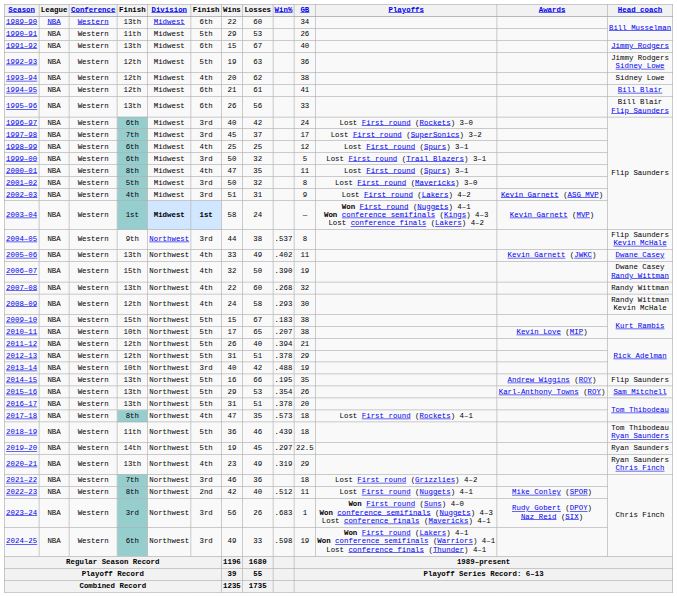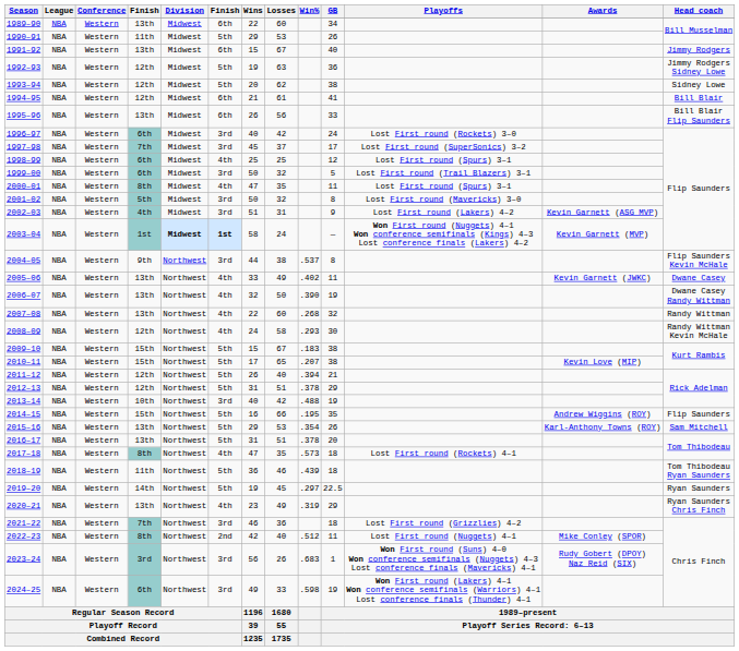 <table class="wikitable" style="text-align:center; font-size:95%">
 <tr>
 <th scope="col"><a href='#'>Season</a></th>
 <th scope="col">League</th>
 <th scope="col"><a href='#'>Conference</a></th>
 <th scope="col">Finish</th>
 <th scope="col"><a href='#'>Division</a></th>
 <th scope="col">Finish</th>
 <th scope="col">Wins</th>
 <th scope="col">Losses</th>
 <th scope="col"><a href='#'>Win%</a></th>
 <th scope="col"><a href='#'>GB</a></th>
 <th scope="col"><a href='#'>Playoffs</a></th>
 <th scope="col"><a href='#'>Awards</a></th>
 <th scope="col"><a href='#'>Head coach</a></th>
 </tr>
 <tr>
 </tr>
 <tr>
 <td><a href='#'>1989–90</a></td>
 <td><a href='#'>NBA</a></td>
 <td><a href='#'>Western</a></td>
 <td>13th</td>
 <td><a href='#'>Midwest</a></td>
 <td>6th</td>
 <td>22</td>
 <td>60</td>
 <td></td>
 <td>34</td>
 <td></td>
 <td></td>
 <td rowspan=2><a href='#'>Bill Musselman</a></td>
 </tr>
 <tr>
 <td><a href='#'>1990–91</a></td>
 <td>NBA</td>
 <td>Western</td>
 <td>11th</td>
 <td>Midwest</td>
 <td>5th</td>
 <td>29</td>
 <td>53</td>
 <td></td>
 <td>26</td>
 <td></td>
 <td></td>
 </tr>
 <tr>
 <td><a href='#'>1991–92</a></td>
 <td>NBA</td>
 <td>Western</td>
 <td>13th</td>
 <td>Midwest</td>
 <td>6th</td>
 <td>15</td>
 <td>67</td>
 <td></td>
 <td>40</td>
 <td></td>
 <td></td>
 <td><a href='#'>Jimmy Rodgers</a></td>
 </tr>
 <tr>
 <td><a href='#'>1992–93</a></td>
 <td>NBA</td>
 <td>Western</td>
 <td>12th</td>
 <td>Midwest</td>
 <td>5th</td>
 <td>19</td>
 <td>63</td>
 <td></td>
 <td>36</td>
 <td></td>
 <td></td>
 <td>Jimmy Rodgers<br><a href='#'>Sidney Lowe</a></td>
 </tr>
 <tr>
 <td><a href='#'>1993–94</a></td>
 <td>NBA</td>
 <td>Western</td>
 <td>12th</td>
 <td>Midwest</td>
-<td>4th</td>
+<td>5th</td>
 <td>20</td>
 <td>62</td>
 <td></td>
 <td>38</td>
 <td></td>
 <td></td>
 <td>Sidney Lowe</td>
 </tr>
 <tr>
 <td><a href='#'>1994–95</a></td>
 <td>NBA</td>
 <td>Western</td>
 <td>12th</td>
 <td>Midwest</td>
 <td>6th</td>
 <td>21</td>
 <td>61</td>
 <td></td>
 <td>41</td>
 <td></td>
 <td></td>
 <td><a href='#'>Bill Blair</a></td>
 </tr>
 <tr>
 <td><a href='#'>1995–96</a></td>
 <td>NBA</td>
 <td>Western</td>
 <td>13th</td>
 <td>Midwest</td>
 <td>6th</td>
 <td>26</td>
 <td>56</td>
 <td></td>
 <td>33</td>
 <td></td>
 <td></td>
 <td>Bill Blair<br><a href='#'>Flip Saunders</a></td>
 </tr>
 <tr>
 <td><a href='#'>1996–97</a></td>
 <td>NBA</td>
 <td>Western</td>
 <td bgcolor="#96cdcd">6th</td>
 <td>Midwest</td>
 <td>3rd</td>
 <td>40</td>
 <td>42</td>
 <td></td>
 <td>24</td>
 <td>Lost <a href='#'>First round</a> (<a href='#'>Rockets</a>) 3–0</td>
 <td></td>
 <td rowspan=8>Flip Saunders</td>
 </tr>
 <tr>
 <td><a href='#'>1997–98</a></td>
 <td>NBA</td>
 <td>Western</td>
 <td bgcolor="#96cdcd">7th</td>
 <td>Midwest</td>
 <td>3rd</td>
 <td>45</td>
 <td>37</td>
 <td></td>
 <td>17</td>
 <td>Lost <a href='#'>First round</a> (<a href='#'>SuperSonics</a>) 3–2</td>
 <td></td>
 </tr>
 <tr>
 <td><a href='#'>1998–99</a></td>
 <td>NBA</td>
 <td>Western</td>
 <td bgcolor="#96cdcd">6th</td>
 <td>Midwest</td>
 <td>4th</td>
 <td>25</td>
 <td>25</td>
 <td></td>
 <td>12</td>
 <td>Lost <a href='#'>First round</a> (<a href='#'>Spurs</a>) 3–1</td>
 <td></td>
 </tr>
 <tr>
 <td><a href='#'>1999–00</a></td>
 <td>NBA</td>
 <td>Western</td>
 <td bgcolor="#96cdcd">6th</td>
 <td>Midwest</td>
 <td>3rd</td>
 <td>50</td>
 <td>32</td>
 <td></td>
 <td>5</td>
 <td>Lost <a href='#'>First round</a> (<a href='#'>Trail Blazers</a>) 3–1</td>
 <td></td>
 </tr>
 <tr>
 <td><a href='#'>2000–01</a></td>
 <td>NBA</td>
 <td>Western</td>
 <td bgcolor="#96cdcd">8th</td>
 <td>Midwest</td>
 <td>4th</td>
 <td>47</td>
 <td>35</td>
 <td></td>
 <td>11</td>
 <td>Lost <a href='#'>First round</a> (<a href='#'>Spurs</a>) 3–1</td>
 <td></td>
 </tr>
 <tr>
 <td><a href='#'>2001–02</a></td>
 <td>NBA</td>
 <td>Western</td>
 <td bgcolor="#96cdcd">5th</td>
 <td>Midwest</td>
 <td>3rd</td>
 <td>50</td>
 <td>32</td>
 <td></td>
 <td>8</td>
 <td>Lost <a href='#'>First round</a> (<a href='#'>Mavericks</a>) 3–0</td>
 <td></td>
 </tr>
 <tr>
 <td><a href='#'>2002–03</a></td>
 <td>NBA</td>
 <td>Western</td>
 <td bgcolor="#96cdcd">4th</td>
 <td>Midwest</td>
 <td>3rd</td>
 <td>51</td>
 <td>31</td>
 <td></td>
 <td>9</td>
 <td>Lost <a href='#'>First round</a> (<a href='#'>Lakers</a>) 4–2</td>
 <td><a href='#'>Kevin Garnett</a> (<a href='#'>ASG MVP</a>)</td>
 </tr>
 <tr>
 <td><a href='#'>2003–04</a></td>
 <td>NBA</td>
 <td>Western</td>
 <td bgcolor="#96cdcd">1st</td>
 <td bgcolor="#D0E7FF"><strong>Midwest</strong></td>
 <td bgcolor="#D0E7FF"><strong>1st</strong></td>
 <td>58</td>
 <td>24</td>
 <td></td>
 <td>—</td>
 <td><strong>Won</strong> <a href='#'>First round</a> (<a href='#'>Nuggets</a>) 4–1<br> <strong>Won</strong> <a href='#'>conference semifinals</a> (<a href='#'>Kings</a>) 4–3<br>Lost <a href='#'>conference finals</a> (<a href='#'>Lakers</a>) 4–2</td>
 <td><a href='#'>Kevin Garnett</a> (<a href='#'>MVP</a>)</td>
 </tr>
 <tr>
 <td><a href='#'>2004–05</a></td>
 <td>NBA</td>
 <td>Western</td>
 <td>9th</td>
 <td><a href='#'>Northwest</a></td>
 <td>3rd</td>
 <td>44</td>
 <td>38</td>
 <td>.537</td>
 <td>8</td>
 <td></td>
 <td></td>
 <td>Flip Saunders<br><a href='#'>Kevin McHale</a></td>
 </tr>
 <tr>
 <td><a href='#'>2005–06</a></td>
 <td>NBA</td>
 <td>Western</td>
 <td>13th</td>
 <td>Northwest</td>
 <td>4th</td>
 <td>33</td>
 <td>49</td>
 <td>.402</td>
 <td>11</td>
 <td></td>
 <td><a href='#'>Kevin Garnett</a> (<a href='#'>JWKC</a>)</td>
 <td><a href='#'>Dwane Casey</a></td>
 </tr>
 <tr>
 <td><a href='#'>2006–07</a></td>
 <td>NBA</td>
 <td>Western</td>
-<td>15th</td>
+<td>13th</td>
 <td>Northwest</td>
 <td>4th</td>
 <td>32</td>
 <td>50</td>
 <td>.390</td>
 <td>19</td>
 <td></td>
 <td></td>
 <td>Dwane Casey<br><a href='#'>Randy Wittman</a></td>
 </tr>
 <tr>
 <td><a href='#'>2007–08</a></td>
 <td>NBA</td>
 <td>Western</td>
 <td>13th</td>
 <td>Northwest</td>
 <td>4th</td>
 <td>22</td>
 <td>60</td>
 <td>.268</td>
 <td>32</td>
 <td></td>
 <td></td>
 <td>Randy Wittman</td>
 </tr>
 <tr>
 <td><a href='#'>2008–09</a></td>
 <td>NBA</td>
 <td>Western</td>
 <td>12th</td>
 <td>Northwest</td>
 <td>4th</td>
 <td>24</td>
 <td>58</td>
 <td>.293</td>
 <td>30</td>
 <td></td>
 <td></td>
 <td>Randy Wittman<br>Kevin McHale</td>
 </tr>
 <tr>
 <td><a href='#'>2009–10</a></td>
 <td>NBA</td>
 <td>Western</td>
 <td>15th</td>
 <td>Northwest</td>
 <td>5th</td>
 <td>15</td>
 <td>67</td>
 <td>.183</td>
 <td>38</td>
 <td></td>
 <td></td>
 <td rowspan=2><a href='#'>Kurt Rambis</a></td>
 </tr>
 <tr>
 <td><a href='#'>2010–11</a></td>
 <td>NBA</td>
 <td>Western</td>
-<td>10th</td>
+<td>15th</td>
 <td>Northwest</td>
 <td>5th</td>
 <td>17</td>
 <td>65</td>
 <td>.207</td>
 <td>38</td>
 <td></td>
 <td><a href='#'>Kevin Love</a> (<a href='#'>MIP</a>)</td>
 </tr>
 <tr>
 <td><a href='#'>2011–12</a></td>
 <td>NBA</td>
 <td>Western</td>
 <td>12th</td>
 <td>Northwest</td>
 <td>5th</td>
 <td>26</td>
 <td>40</td>
 <td>.394</td>
 <td>21</td>
 <td></td>
 <td></td>
 <td rowspan=3><a href='#'>Rick Adelman</a></td>
 </tr>
 <tr>
 <td><a href='#'>2012–13</a></td>
 <td>NBA</td>
 <td>Western</td>
 <td>12th</td>
 <td>Northwest</td>
 <td>5th</td>
 <td>31</td>
 <td>51</td>
 <td>.378</td>
 <td>29</td>
 <td></td>
 <td></td>
 </tr>
 <tr>
 <td><a href='#'>2013–14</a></td>
 <td>NBA</td>
 <td>Western</td>
 <td>10th</td>
 <td>Northwest</td>
 <td>3rd</td>
 <td>40</td>
 <td>42</td>
 <td>.488</td>
 <td>19</td>
 <td></td>
 <td></td>
 </tr>
 <tr>
 <td><a href='#'>2014–15</a></td>
 <td>NBA</td>
 <td>Western</td>
-<td>13th</td>
+<td>15th</td>
 <td>Northwest</td>
 <td>5th</td>
 <td>16</td>
 <td>66</td>
 <td>.195</td>
 <td>35</td>
 <td></td>
 <td><a href='#'>Andrew Wiggins</a> (<a href='#'>ROY</a>)</td>
 <td>Flip Saunders</td>
 </tr>
 <tr>
 <td><a href='#'>2015–16</a></td>
 <td>NBA</td>
 <td>Western</td>
 <td>13th</td>
 <td>Northwest</td>
 <td>5th</td>
 <td>29</td>
 <td>53</td>
 <td>.354</td>
 <td>26</td>
 <td></td>
 <td><a href='#'>Karl-Anthony Towns</a> (<a href='#'>ROY</a>)</td>
 <td><a href='#'>Sam Mitchell</a></td>
 </tr>
 <tr>
 <td><a href='#'>2016–17</a></td>
 <td>NBA</td>
 <td>Western</td>
 <td>13th</td>
 <td>Northwest</td>
 <td>5th</td>
 <td>31</td>
 <td>51</td>
 <td>.378</td>
 <td>20</td>
 <td></td>
 <td></td>
 <td rowspan=2><a href='#'>Tom Thibodeau</a></td>
 </tr>
 <tr>
 <td><a href='#'>2017–18</a></td>
 <td>NBA</td>
 <td>Western</td>
 <td bgcolor="#96cdcd">8th</td>
 <td>Northwest</td>
 <td>4th</td>
 <td>47</td>
 <td>35</td>
 <td>.573</td>
 <td>18</td>
 <td>Lost <a href='#'>First round</a> (<a href='#'>Rockets</a>) 4–1</td>
 </tr>
 <tr>
 <td><a href='#'>2018–19</a></td>
 <td>NBA</td>
 <td>Western</td>
 <td>11th</td>
 <td>Northwest</td>
 <td>5th</td>
 <td>36</td>
 <td>46</td>
 <td>.439</td>
 <td>18</td>
 <td></td>
 <td></td>
 <td>Tom Thibodeau<br><a href='#'>Ryan Saunders</a></td>
 </tr>
 <tr>
 <td><a href='#'>2019–20</a></td>
 <td>NBA</td>
 <td>Western</td>
 <td>14th</td>
 <td>Northwest</td>
 <td>5th</td>
 <td>19</td>
 <td>45</td>
 <td>.297</td>
 <td>22.5</td>
 <td></td>
 <td></td>
 <td>Ryan Saunders</td>
 </tr>
 <tr>
 <td><a href='#'>2020–21</a></td>
 <td>NBA</td>
 <td>Western</td>
 <td>13th</td>
 <td>Northwest</td>
 <td>4th</td>
 <td>23</td>
 <td>49</td>
 <td>.319</td>
 <td>29</td>
 <td></td>
 <td></td>
 <td>Ryan Saunders<br><a href='#'>Chris Finch</a></td>
 </tr>
 <tr>
 <td><a href='#'>2021–22</a></td>
 <td>NBA</td>
 <td>Western</td>
 <td bgcolor="#96cdcd">7th</td>
 <td>Northwest</td>
 <td>3rd</td>
 <td>46</td>
 <td>36</td>
 <td></td>
 <td>18</td>
 <td>Lost <a href='#'>First round</a> (<a href='#'>Grizzlies</a>) 4–2</td>
 <td></td>
 <td rowspan=4>Chris Finch</td>
 </tr>
 <tr>
 <td><a href='#'>2022–23</a></td>
 <td>NBA</td>
 <td>Western</td>
 <td bgcolor="#96cdcd">8th</td>
 <td>Northwest</td>
 <td>2nd</td>
 <td>42</td>
 <td>40</td>
 <td>.512</td>
 <td>11</td>
 <td>Lost <a href='#'>First round</a> (<a href='#'>Nuggets</a>) 4–1</td>
 <td><a href='#'>Mike Conley</a> (<a href='#'>SPOR</a>)</td>
 </tr>
 <tr>
 <td><a href='#'>2023–24</a></td>
 <td>NBA</td>
 <td>Western</td>
 <td bgcolor="#96cdcd">3rd</td>
 <td>Northwest</td>
 <td>3rd</td>
 <td>56</td>
 <td>26</td>
 <td>.683</td>
 <td>1</td>
 <td><strong>Won</strong> <a href='#'>First round</a> (<a href='#'>Suns</a>) 4–0 <br> <strong>Won</strong> <a href='#'>conference semifinals</a> (<a href='#'>Nuggets</a>) 4–3 <br> Lost <a href='#'>conference finals</a> (<a href='#'>Mavericks</a>) 4–1</td>
 <td><a href='#'>Rudy Gobert</a> (<a href='#'>DPOY</a>)<br><a href='#'>Naz Reid</a> (<a href='#'>SIX</a>)</td>
 </tr>
 <tr>
 <td><a href='#'>2024–25</a></td>
 <td>NBA</td>
 <td>Western</td>
 <td bgcolor="#96cdcd">6th</td>
 <td>Northwest</td>
 <td>3rd</td>
 <td>49</td>
 <td>33</td>
 <td>.598</td>
 <td>19</td>
 <td><strong>Won</strong> <a href='#'>First round</a> (<a href='#'>Lakers</a>) 4–1<br><strong>Won</strong> <a href='#'>conference semifinals</a> (<a href='#'>Warriors</a>) 4–1<br>Lost <a href='#'>conference finals</a> (<a href='#'>Thunder</a>) 4–1</td>
 <td></td>
 </tr>
 <tr>
 <th colspan="6">Regular Season Record</th>
 <th>1196</th>
 <th>1680</th>
 <th></th>
 <th colspan="4">1989–present</th>
 </tr>
 <tr>
 <th colspan="6">Playoff Record</th>
 <th>39</th>
 <th>55</th>
 <th></th>
 <th colspan="4">Playoff Series Record: 6–13</th>
 </tr>
 <tr>
 <th colspan="6">Combined Record</th>
 <th>1235</th>
 <th>1735</th>
 <th></th>
 <th colspan="4"></th>
 </tr>
 </table>
